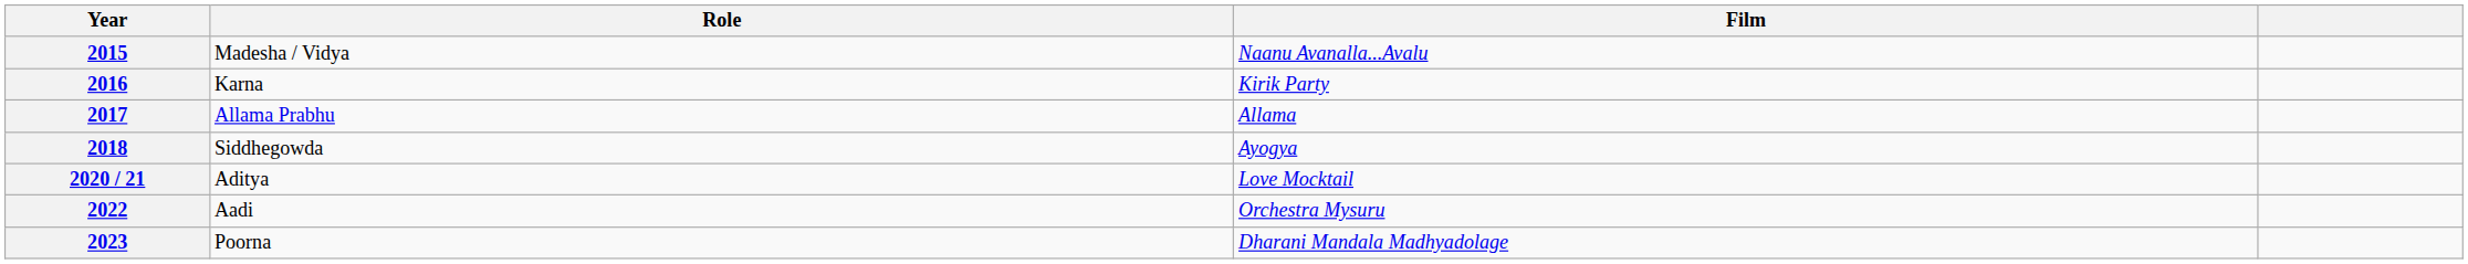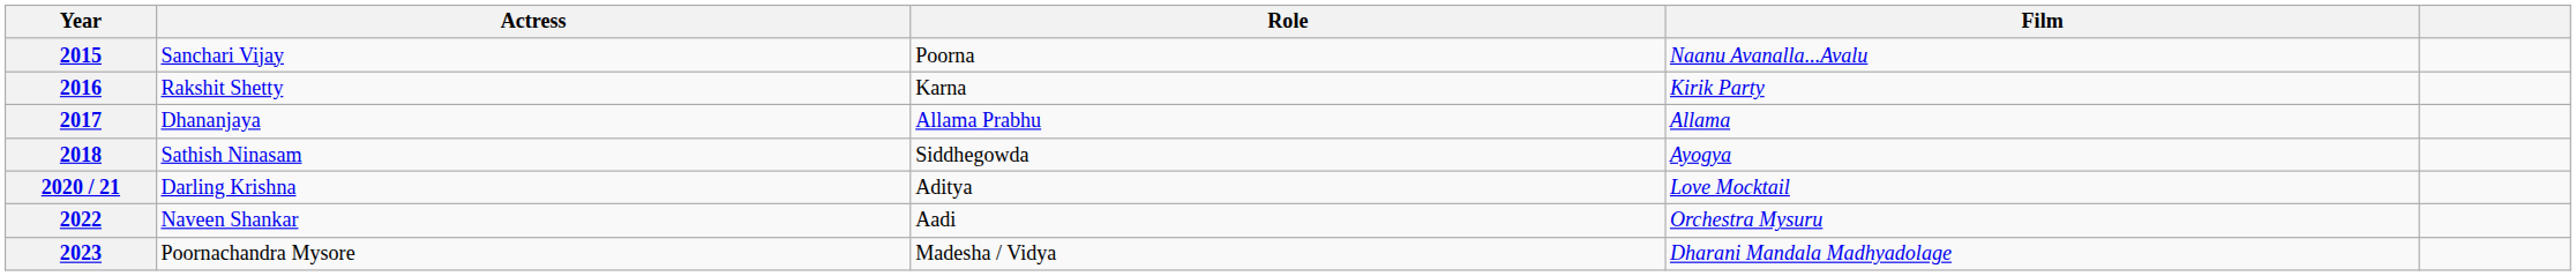 <table class="wikitable sortable" style="text-align:left;">
 <tr>
 <th scope="col" style="width:3%; text-align:center;">Year</th>
+<th scope="col" style="width:15%;text-align:center;">Actress</th>
 <th scope="col" style="width:15%;text-align:center;">Role</th>
 <th scope="col" style="width:15%;text-align:center;">Film</th>
 <th scope="col" style="width:3%;text-align:center;"></th>
 </tr>
 <tr>
 <th scope="row" style="text-align:center"><a href='#'>2015</a></th>
-<td>Madesha / Vidya</td>
+<td><a href='#'>Sanchari Vijay</a></td>
+<td>Poorna</td>
 <td><em><a href='#'>Naanu Avanalla...Avalu</a></em></td>
 <td style="text-align:center"></td>
 </tr>
 <tr>
 <th scope="row" style="text-align:center"><a href='#'>2016</a></th>
+<td><a href='#'>Rakshit Shetty</a></td>
 <td>Karna</td>
 <td><em><a href='#'>Kirik Party</a></em></td>
 <td style="text-align:center"></td>
 </tr>
 <tr>
 <th scope="row" style="text-align:center"><a href='#'>2017</a></th>
+<td><a href='#'>Dhananjaya</a></td>
 <td><a href='#'>Allama Prabhu</a></td>
 <td><em><a href='#'>Allama</a></em></td>
 <td style="text-align:center"></td>
 </tr>
 <tr>
 <th scope="row" style="text-align:center"><a href='#'>2018</a></th>
+<td><a href='#'>Sathish Ninasam</a></td>
 <td>Siddhegowda</td>
 <td><em><a href='#'>Ayogya</a></em></td>
 <td style="text-align:center"></td>
 </tr>
 <tr>
 <th scope="row" style="text-align:center"><a href='#'>2020 / 21</a></th>
+<td><a href='#'>Darling Krishna</a></td>
 <td>Aditya</td>
 <td><em><a href='#'>Love Mocktail</a></em></td>
 <td style="text-align:center"></td>
 </tr>
 <tr>
 <th scope="row" style="text-align:center"><a href='#'>2022</a></th>
+<td><a href='#'>Naveen Shankar</a></td>
 <td>Aadi</td>
 <td><em><a href='#'>Orchestra Mysuru</a></em></td>
 <td style="text-align:center"></td>
 </tr>
 <tr>
 <th><a href='#'>2023</a></th>
-<td>Poorna</td>
+<td>Poornachandra Mysore</td>
+<td>Madesha / Vidya</td>
 <td><em><a href='#'>Dharani Mandala Madhyadolage</a></em></td>
 <td style="text-align:center"></td>
 </tr>
 </table>
